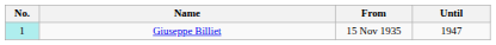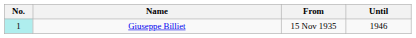 <table class="wikitable" style="font-size:90%;">
 <tr>
 <th style="width:40px;">No.</th>
 <th style="width:400px;">Name</th>
 <th style="width:100px;">From</th>
 <th style="width:100px;">Until</th>
 </tr>
 <tr align=center>
 <td style="background: paleturquoise;">1</td>
 <td><a href='#'>Giuseppe Billiet</a></td>
 <td>15 Nov 1935</td>
-<td>1947</td>
+<td>1946</td>
 </tr>
 </table>
